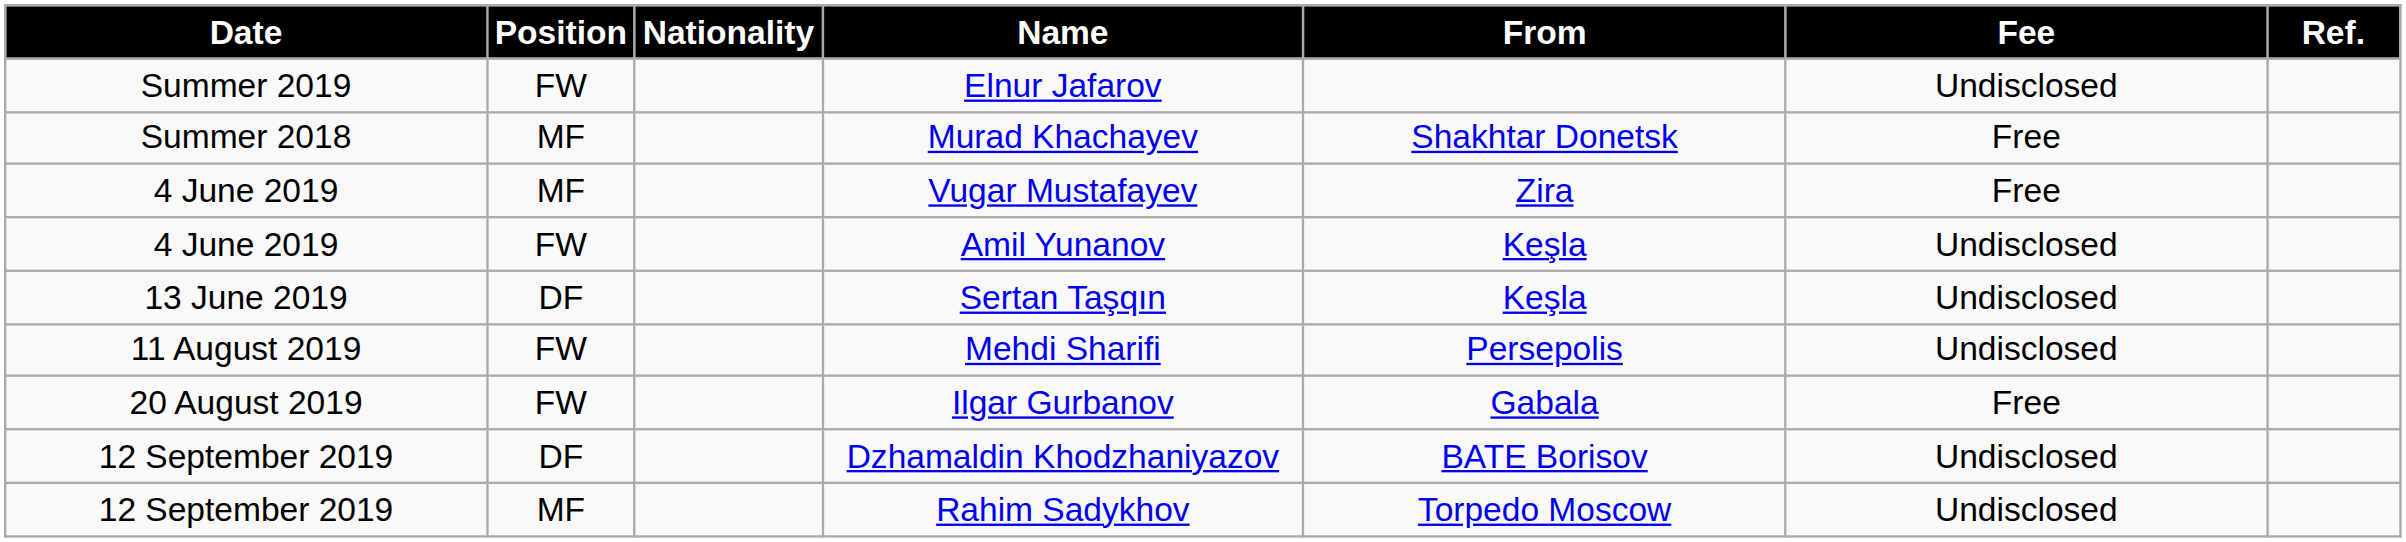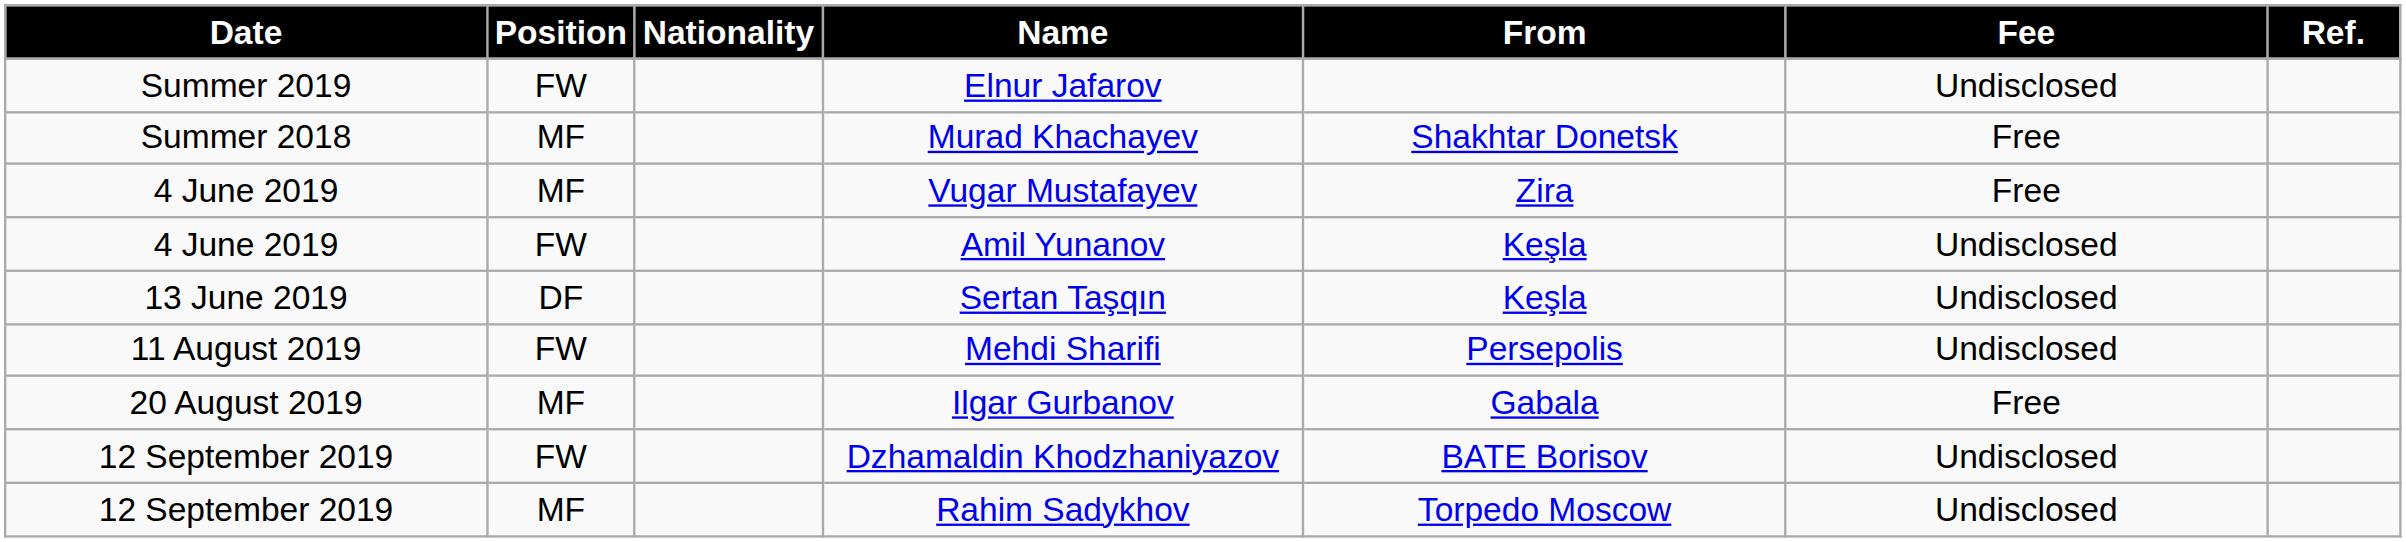 <table class="wikitable"  style="text-align:center; font-size:90%; ">
 <tr>
 <th style="background:#000000; color:#FFFFFF; width:200px;">Date</th>
 <th style="background:#000000; color:#FFFFFF; width:50px;">Position</th>
 <th style="background:#000000; color:#FFFFFF; width:50px;">Nationality</th>
 <th style="background:#000000; color:#FFFFFF; width:200px;">Name</th>
 <th style="background:#000000; color:#FFFFFF; width:200px;">From</th>
 <th style="background:#000000; color:#FFFFFF; width:200px;">Fee</th>
 <th style="background:#000000; color:#FFFFFF; width:50px;">Ref.</th>
 </tr>
 <tr>
 <td>Summer 2019</td>
 <td>FW</td>
 <td></td>
 <td><a href='#'>Elnur Jafarov</a></td>
 <td></td>
 <td>Undisclosed</td>
 <td></td>
 </tr>
 <tr>
 <td>Summer 2018</td>
 <td>MF</td>
 <td></td>
 <td><a href='#'>Murad Khachayev</a></td>
 <td><a href='#'>Shakhtar Donetsk</a></td>
 <td>Free</td>
 <td></td>
 </tr>
 <tr>
 <td>4 June 2019</td>
 <td>MF</td>
 <td></td>
 <td><a href='#'>Vugar Mustafayev</a></td>
 <td><a href='#'>Zira</a></td>
 <td>Free</td>
 <td></td>
 </tr>
 <tr>
 <td>4 June 2019</td>
 <td>FW</td>
 <td></td>
 <td><a href='#'>Amil Yunanov</a></td>
 <td><a href='#'>Keşla</a></td>
 <td>Undisclosed</td>
 <td></td>
 </tr>
 <tr>
 <td>13 June 2019</td>
 <td>DF</td>
 <td></td>
 <td><a href='#'>Sertan Taşqın</a></td>
 <td><a href='#'>Keşla</a></td>
 <td>Undisclosed</td>
 <td></td>
 </tr>
 <tr>
 <td>11 August 2019</td>
 <td>FW</td>
 <td></td>
 <td><a href='#'>Mehdi Sharifi</a></td>
 <td><a href='#'>Persepolis</a></td>
 <td>Undisclosed</td>
 <td></td>
 </tr>
 <tr>
 <td>20 August 2019</td>
-<td>FW</td>
+<td>MF</td>
 <td></td>
 <td><a href='#'>Ilgar Gurbanov</a></td>
 <td><a href='#'>Gabala</a></td>
 <td>Free</td>
 <td></td>
 </tr>
 <tr>
 <td>12 September 2019</td>
-<td>DF</td>
+<td>FW</td>
 <td></td>
 <td><a href='#'>Dzhamaldin Khodzhaniyazov</a></td>
 <td><a href='#'>BATE Borisov</a></td>
 <td>Undisclosed</td>
 <td></td>
 </tr>
 <tr>
 <td>12 September 2019</td>
 <td>MF</td>
 <td></td>
 <td><a href='#'>Rahim Sadykhov</a></td>
 <td><a href='#'>Torpedo Moscow</a></td>
 <td>Undisclosed</td>
 <td></td>
 </tr>
 </table>
